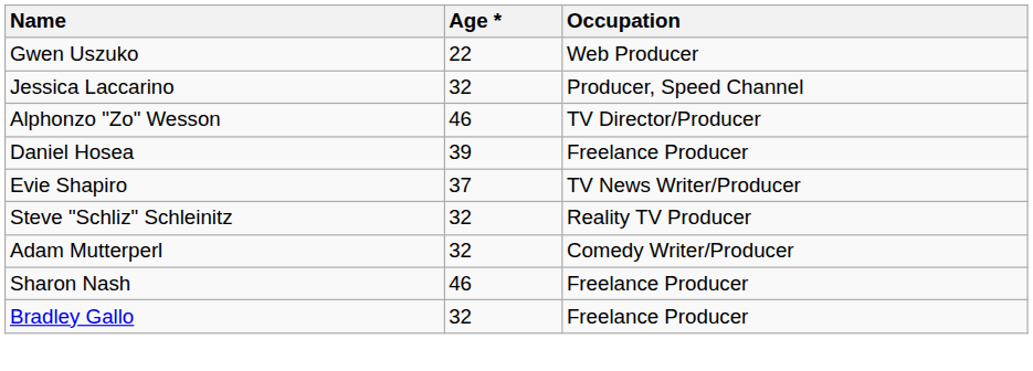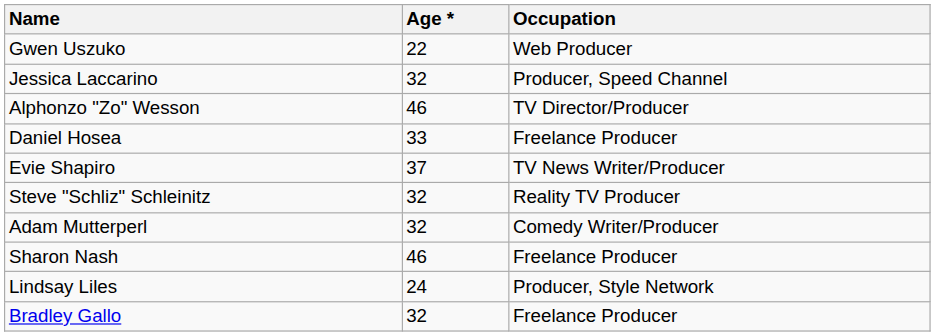 <table class="wikitable" style="width: 50%">
 <tr valign="top">
 <th style="text-align:left">Name</th>
 <th style="text-align:left">Age *</th>
 <th style="text-align:left">Occupation</th>
 </tr>
 <tr valign="top">
 <td>Gwen Uszuko</td>
 <td>22</td>
 <td>Web Producer</td>
 </tr>
 <tr valign="top">
 <td>Jessica Laccarino</td>
 <td>32</td>
 <td>Producer, Speed Channel</td>
 </tr>
 <tr valign="top">
 <td>Alphonzo "Zo" Wesson</td>
 <td>46</td>
 <td>TV Director/Producer</td>
 </tr>
 <tr valign="top">
 <td>Daniel Hosea</td>
-<td>39</td>
+<td>33</td>
 <td>Freelance Producer</td>
 </tr>
 <tr valign="top">
 <td>Evie Shapiro</td>
 <td>37</td>
 <td>TV News Writer/Producer</td>
 </tr>
 <tr valign="top">
 <td>Steve "Schliz" Schleinitz</td>
 <td>32</td>
 <td>Reality TV Producer</td>
 </tr>
 <tr valign="top">
 <td>Adam Mutterperl</td>
 <td>32</td>
 <td>Comedy Writer/Producer</td>
 </tr>
 <tr valign="top">
 <td>Sharon Nash</td>
 <td>46</td>
 <td>Freelance Producer</td>
 </tr>
 <tr valign="top">
+<td>Lindsay Liles</td>
+<td>24</td>
+<td>Producer, Style Network</td>
+</tr>
+<tr valign="top">
 <td><a href='#'>Bradley Gallo</a></td>
 <td>32</td>
 <td>Freelance Producer</td>
 </tr>
 </table>
